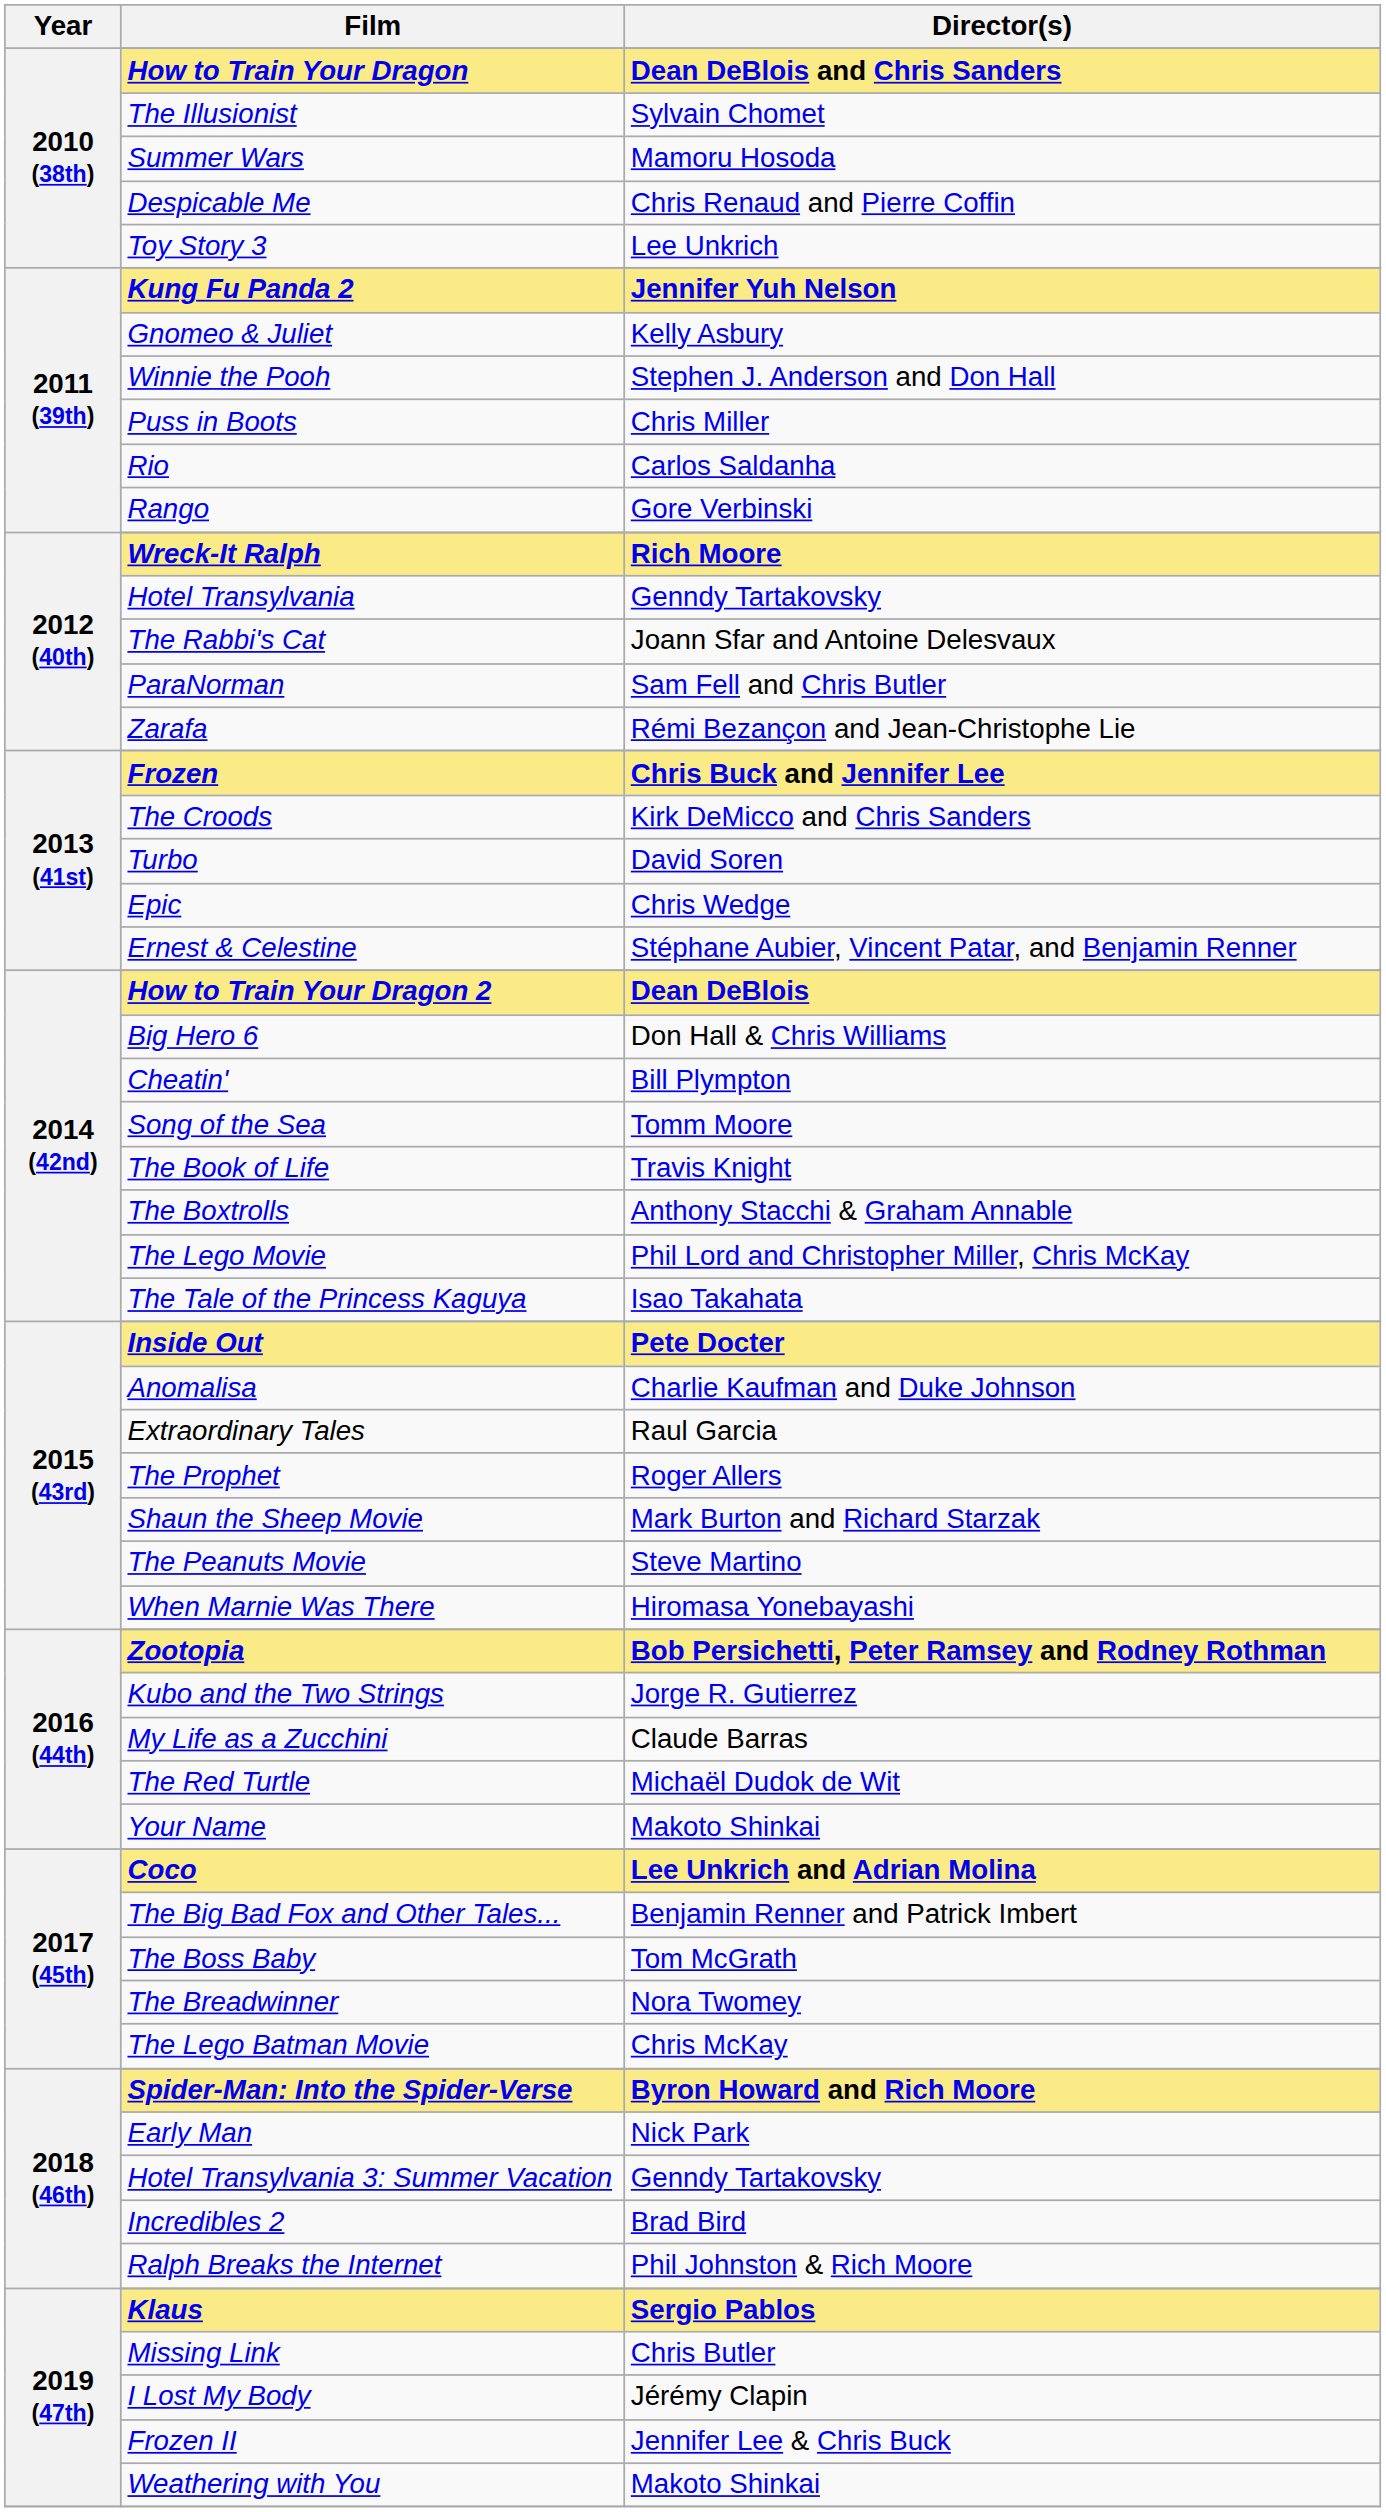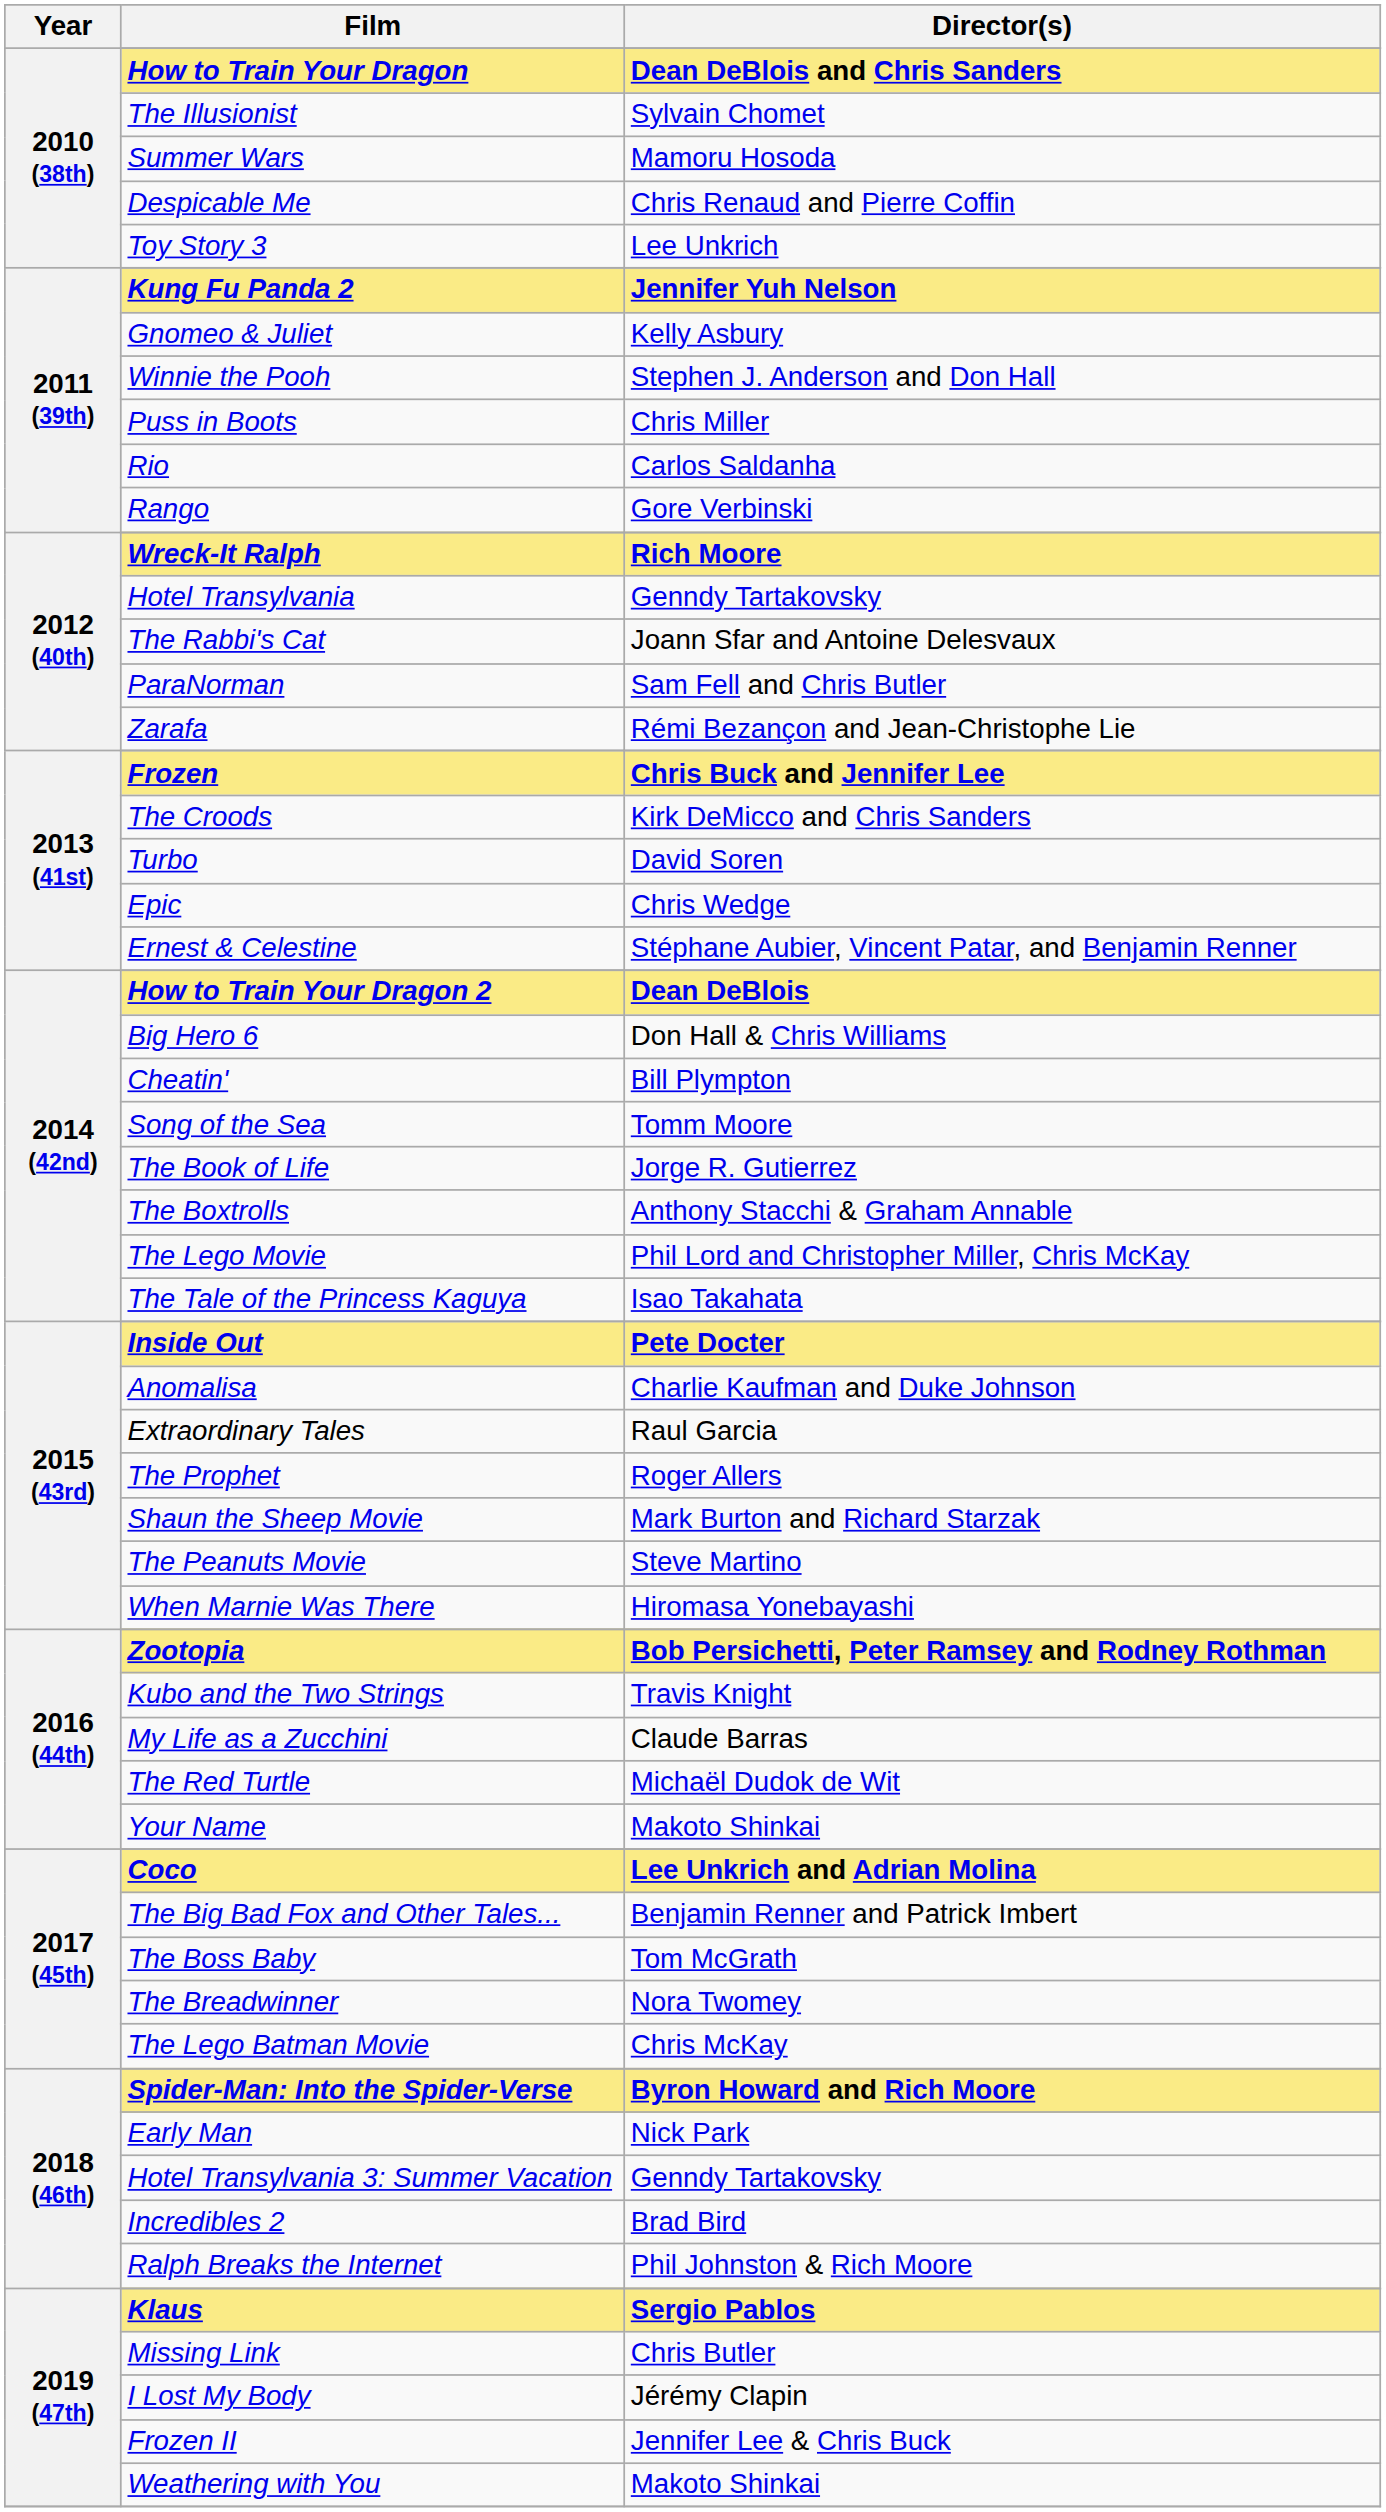 <table class="wikitable" style="width:90%;">
 <tr>
 <th style="width:3%;">Year</th>
 <th style="width:20%;">Film</th>
 <th style="width:30%;">Director(s)</th>
 </tr>
 <tr>
 <th rowspan="6" style="text-align:center;">2010 <br><small>(<a href='#'>38th</a>)</small><br></th>
 </tr>
 <tr style="background:#FAEB86;">
 <td><strong><em><a href='#'>How to Train Your Dragon</a></em></strong></td>
 <td><strong><a href='#'>Dean DeBlois</a> and <a href='#'>Chris Sanders</a></strong></td>
 </tr>
 <tr>
 <td><em><a href='#'>The Illusionist</a></em></td>
 <td><a href='#'>Sylvain Chomet</a></td>
 </tr>
 <tr>
 <td><em><a href='#'>Summer Wars</a></em></td>
 <td><a href='#'>Mamoru Hosoda</a></td>
 </tr>
 <tr>
 <td><em><a href='#'>Despicable Me</a></em></td>
 <td><a href='#'>Chris Renaud</a> and <a href='#'>Pierre Coffin</a></td>
 </tr>
 <tr>
 <td><em><a href='#'>Toy Story 3</a></em></td>
 <td><a href='#'>Lee Unkrich</a></td>
 </tr>
 <tr>
 <th rowspan="7" style="text-align:center;">2011 <br><small>(<a href='#'>39th</a>)</small><br></th>
 </tr>
 <tr style="background:#FAEB86;">
 <td><strong><em><a href='#'>Kung Fu Panda 2</a></em></strong></td>
 <td><strong><a href='#'>Jennifer Yuh Nelson</a></strong></td>
 </tr>
 <tr>
 <td><em><a href='#'>Gnomeo & Juliet</a></em></td>
 <td><a href='#'>Kelly Asbury</a></td>
 </tr>
 <tr>
 <td><em><a href='#'>Winnie the Pooh</a></em></td>
 <td><a href='#'>Stephen J. Anderson</a> and <a href='#'>Don Hall</a></td>
 </tr>
 <tr>
 <td><em><a href='#'>Puss in Boots</a></em></td>
 <td><a href='#'>Chris Miller</a></td>
 </tr>
 <tr>
 <td><em><a href='#'>Rio</a></em></td>
 <td><a href='#'>Carlos Saldanha</a></td>
 </tr>
 <tr>
 <td><em><a href='#'>Rango</a></em></td>
 <td><a href='#'>Gore Verbinski</a></td>
 </tr>
 <tr>
 <th rowspan="6" style="text-align:center;">2012 <br><small>(<a href='#'>40th</a>)</small><br></th>
 </tr>
 <tr style="background:#FAEB86;">
 <td><strong><em><a href='#'>Wreck-It Ralph</a></em></strong></td>
 <td><strong><a href='#'>Rich Moore</a></strong></td>
 </tr>
 <tr>
 <td><em><a href='#'>Hotel Transylvania</a></em></td>
 <td><a href='#'>Genndy Tartakovsky</a></td>
 </tr>
 <tr>
 <td><em><a href='#'>The Rabbi's Cat</a></em></td>
 <td>Joann Sfar and Antoine Delesvaux</td>
 </tr>
 <tr>
 <td><em><a href='#'>ParaNorman</a></em></td>
 <td><a href='#'>Sam Fell</a> and <a href='#'>Chris Butler</a></td>
 </tr>
 <tr>
 <td><em><a href='#'>Zarafa</a></em></td>
 <td><a href='#'>Rémi Bezançon</a> and Jean-Christophe Lie</td>
 </tr>
 <tr>
 <th rowspan="6" style="text-align:center;">2013 <br><small>(<a href='#'>41st</a>)</small><br></th>
 </tr>
 <tr style="background:#FAEB86;">
 <td><strong><em><a href='#'>Frozen</a></em></strong></td>
 <td><strong><a href='#'>Chris Buck</a> and <a href='#'>Jennifer Lee</a></strong></td>
 </tr>
 <tr>
 <td><em><a href='#'>The Croods</a></em></td>
 <td><a href='#'>Kirk DeMicco</a> and <a href='#'>Chris Sanders</a></td>
 </tr>
 <tr>
 <td><em><a href='#'>Turbo</a></em></td>
 <td><a href='#'>David Soren</a></td>
 </tr>
 <tr>
 <td><em><a href='#'>Epic</a></em></td>
 <td><a href='#'>Chris Wedge</a></td>
 </tr>
 <tr>
 <td><em><a href='#'>Ernest & Celestine</a></em></td>
 <td><a href='#'>Stéphane Aubier</a>, <a href='#'>Vincent Patar</a>, and <a href='#'>Benjamin Renner</a></td>
 </tr>
 <tr>
 <th rowspan="9" style="text-align:center;">2014 <br><small>(<a href='#'>42nd</a>)</small><br></th>
 </tr>
 <tr style="background:#FAEB86;">
 <td><strong><em><a href='#'>How to Train Your Dragon 2</a></em></strong></td>
 <td><strong><a href='#'>Dean DeBlois</a></strong></td>
 </tr>
 <tr>
 <td><em><a href='#'>Big Hero 6</a></em></td>
 <td>Don Hall & <a href='#'>Chris Williams</a></td>
 </tr>
 <tr>
 <td><em><a href='#'>Cheatin'</a></em></td>
 <td><a href='#'>Bill Plympton</a></td>
 </tr>
 <tr>
 <td><em><a href='#'>Song of the Sea</a></em></td>
 <td><a href='#'>Tomm Moore</a></td>
 </tr>
 <tr>
 <td><em><a href='#'>The Book of Life</a></em></td>
-<td><a href='#'>Travis Knight</a></td>
+<td><a href='#'>Jorge R. Gutierrez</a></td>
 </tr>
 <tr>
 <td><em><a href='#'>The Boxtrolls</a></em></td>
 <td><a href='#'>Anthony Stacchi</a> & <a href='#'>Graham Annable</a></td>
 </tr>
 <tr>
 <td><em><a href='#'>The Lego Movie</a></em></td>
 <td><a href='#'>Phil Lord and Christopher Miller</a>, <a href='#'>Chris McKay</a></td>
 </tr>
 <tr>
 <td><em><a href='#'>The Tale of the Princess Kaguya</a></em></td>
 <td><a href='#'>Isao Takahata</a></td>
 </tr>
 <tr>
 <th rowspan="8" style="text-align:center;">2015 <br><small>(<a href='#'>43rd</a>)</small><br></th>
 </tr>
 <tr style="background:#FAEB86;">
 <td><strong><em><a href='#'>Inside Out</a></em></strong></td>
 <td><strong><a href='#'>Pete Docter</a></strong></td>
 </tr>
 <tr>
 <td><em><a href='#'>Anomalisa</a></em></td>
 <td><a href='#'>Charlie Kaufman</a> and <a href='#'>Duke Johnson</a></td>
 </tr>
 <tr>
 <td><em>Extraordinary Tales</em></td>
 <td>Raul Garcia</td>
 </tr>
 <tr>
 <td><em><a href='#'>The Prophet</a></em></td>
 <td><a href='#'>Roger Allers</a></td>
 </tr>
 <tr>
 <td><em><a href='#'>Shaun the Sheep Movie</a></em></td>
 <td><a href='#'>Mark Burton</a> and <a href='#'>Richard Starzak</a></td>
 </tr>
 <tr>
 <td><em><a href='#'>The Peanuts Movie</a></em></td>
 <td><a href='#'>Steve Martino</a></td>
 </tr>
 <tr>
 <td><em><a href='#'>When Marnie Was There</a></em></td>
 <td><a href='#'>Hiromasa Yonebayashi</a></td>
 </tr>
 <tr>
 <th rowspan="6" style="text-align:center;">2016 <br><small>(<a href='#'>44th</a>)</small><br></th>
 </tr>
 <tr style="background:#FAEB86;">
 <td><strong><em><a href='#'>Zootopia</a></em></strong></td>
 <td><strong><a href='#'>Bob Persichetti</a>, <a href='#'>Peter Ramsey</a> and <a href='#'>Rodney Rothman</a></strong></td>
 </tr>
 <tr>
 <td><em><a href='#'>Kubo and the Two Strings</a></em></td>
-<td><a href='#'>Jorge R. Gutierrez</a></td>
+<td><a href='#'>Travis Knight</a></td>
 </tr>
 <tr>
 <td><em><a href='#'>My Life as a Zucchini</a></em></td>
 <td>Claude Barras</td>
 </tr>
 <tr>
 <td><em><a href='#'>The Red Turtle</a></em></td>
 <td><a href='#'>Michaël Dudok de Wit</a></td>
 </tr>
 <tr>
 <td><em><a href='#'>Your Name</a></em></td>
 <td><a href='#'>Makoto Shinkai</a></td>
 </tr>
 <tr>
 <th rowspan="6" style="text-align:center;">2017 <br><small>(<a href='#'>45th</a>)</small><br></th>
 </tr>
 <tr style="background:#FAEB86;">
 <td><strong><em><a href='#'>Coco</a></em></strong></td>
 <td><strong><a href='#'>Lee Unkrich</a> and <a href='#'>Adrian Molina</a></strong></td>
 </tr>
 <tr>
 <td><em><a href='#'>The Big Bad Fox and Other Tales...</a></em></td>
 <td><a href='#'>Benjamin Renner</a> and Patrick Imbert</td>
 </tr>
 <tr>
 <td><em><a href='#'>The Boss Baby</a></em></td>
 <td><a href='#'>Tom McGrath</a></td>
 </tr>
 <tr>
 <td><em><a href='#'>The Breadwinner</a></em></td>
 <td><a href='#'>Nora Twomey</a></td>
 </tr>
 <tr>
 <td><em><a href='#'>The Lego Batman Movie</a></em></td>
 <td><a href='#'>Chris McKay</a></td>
 </tr>
 <tr>
 <th rowspan="6" style="text-align:center;">2018 <br><small>(<a href='#'>46th</a>)</small><br></th>
 </tr>
 <tr style="background:#FAEB86;">
 <td><strong><em><a href='#'>Spider-Man: Into the Spider-Verse</a></em></strong></td>
 <td><strong><a href='#'>Byron Howard</a> and <a href='#'>Rich Moore</a></strong></td>
 </tr>
 <tr>
 <td><em><a href='#'>Early Man</a></em></td>
 <td><a href='#'>Nick Park</a></td>
 </tr>
 <tr>
 <td><em><a href='#'>Hotel Transylvania 3: Summer Vacation</a></em></td>
 <td><a href='#'>Genndy Tartakovsky</a></td>
 </tr>
 <tr>
 <td><em><a href='#'>Incredibles 2</a></em></td>
 <td><a href='#'>Brad Bird</a></td>
 </tr>
 <tr>
 <td><em><a href='#'>Ralph Breaks the Internet</a></em></td>
 <td><a href='#'>Phil Johnston</a> & <a href='#'>Rich Moore</a></td>
 </tr>
 <tr>
 <th rowspan="6" style="text-align:center;">2019 <br><small>(<a href='#'>47th</a>)</small><br></th>
 </tr>
 <tr style="background:#FAEB86;">
 <td><strong><em><a href='#'>Klaus</a></em></strong></td>
 <td><strong><a href='#'>Sergio Pablos</a></strong></td>
 </tr>
 <tr>
 <td><em><a href='#'>Missing Link</a></em></td>
 <td><a href='#'>Chris Butler</a></td>
 </tr>
 <tr>
 <td><em><a href='#'>I Lost My Body</a></em></td>
 <td>Jérémy Clapin</td>
 </tr>
 <tr>
 <td><em><a href='#'>Frozen II</a></em></td>
 <td><a href='#'>Jennifer Lee</a> & <a href='#'>Chris Buck</a></td>
 </tr>
 <tr>
 <td><em><a href='#'>Weathering with You</a></em></td>
 <td><a href='#'>Makoto Shinkai</a></td>
 </tr>
 <tr>
 </tr>
 </table>
